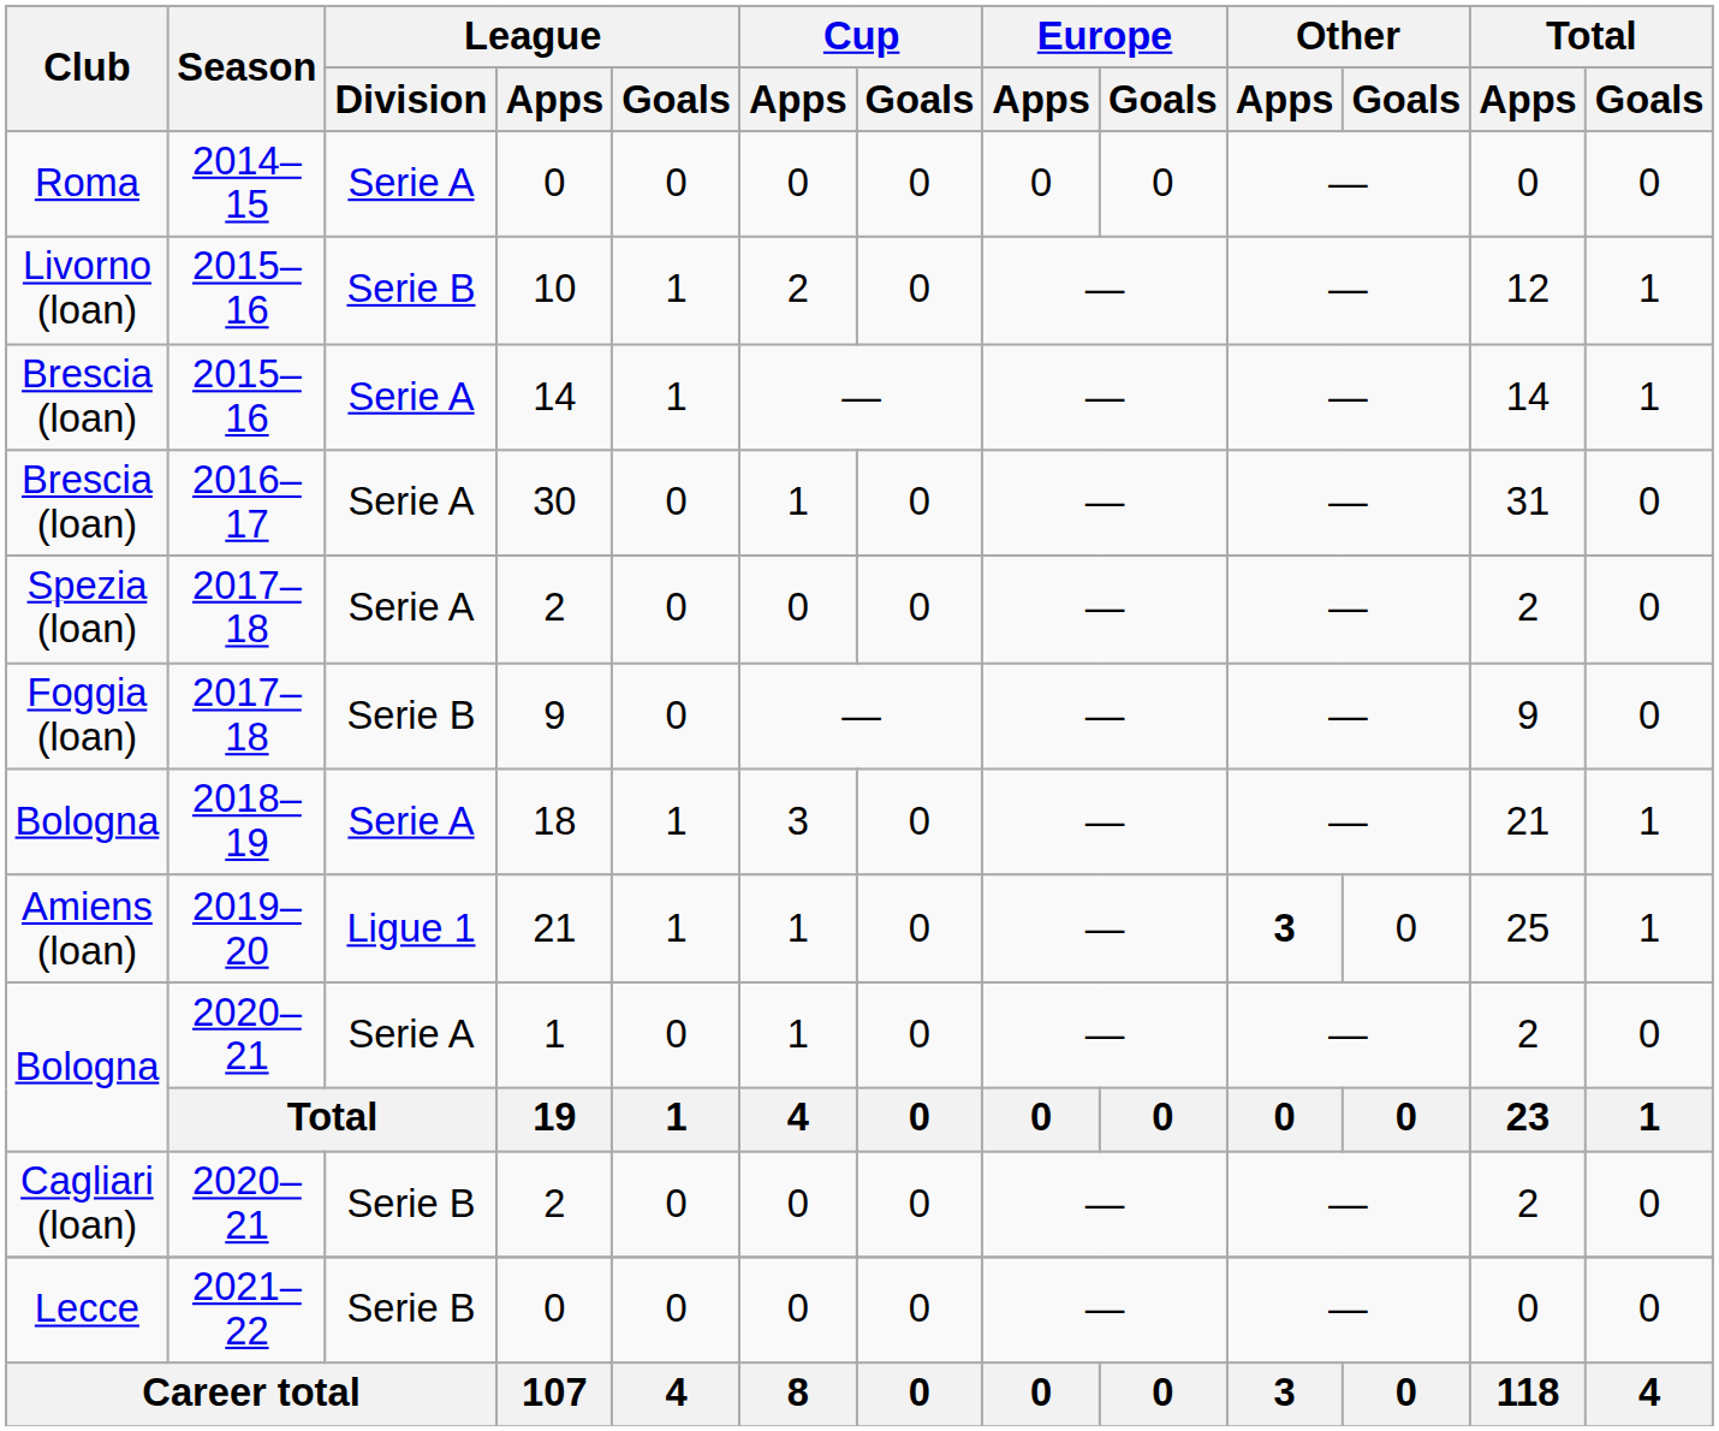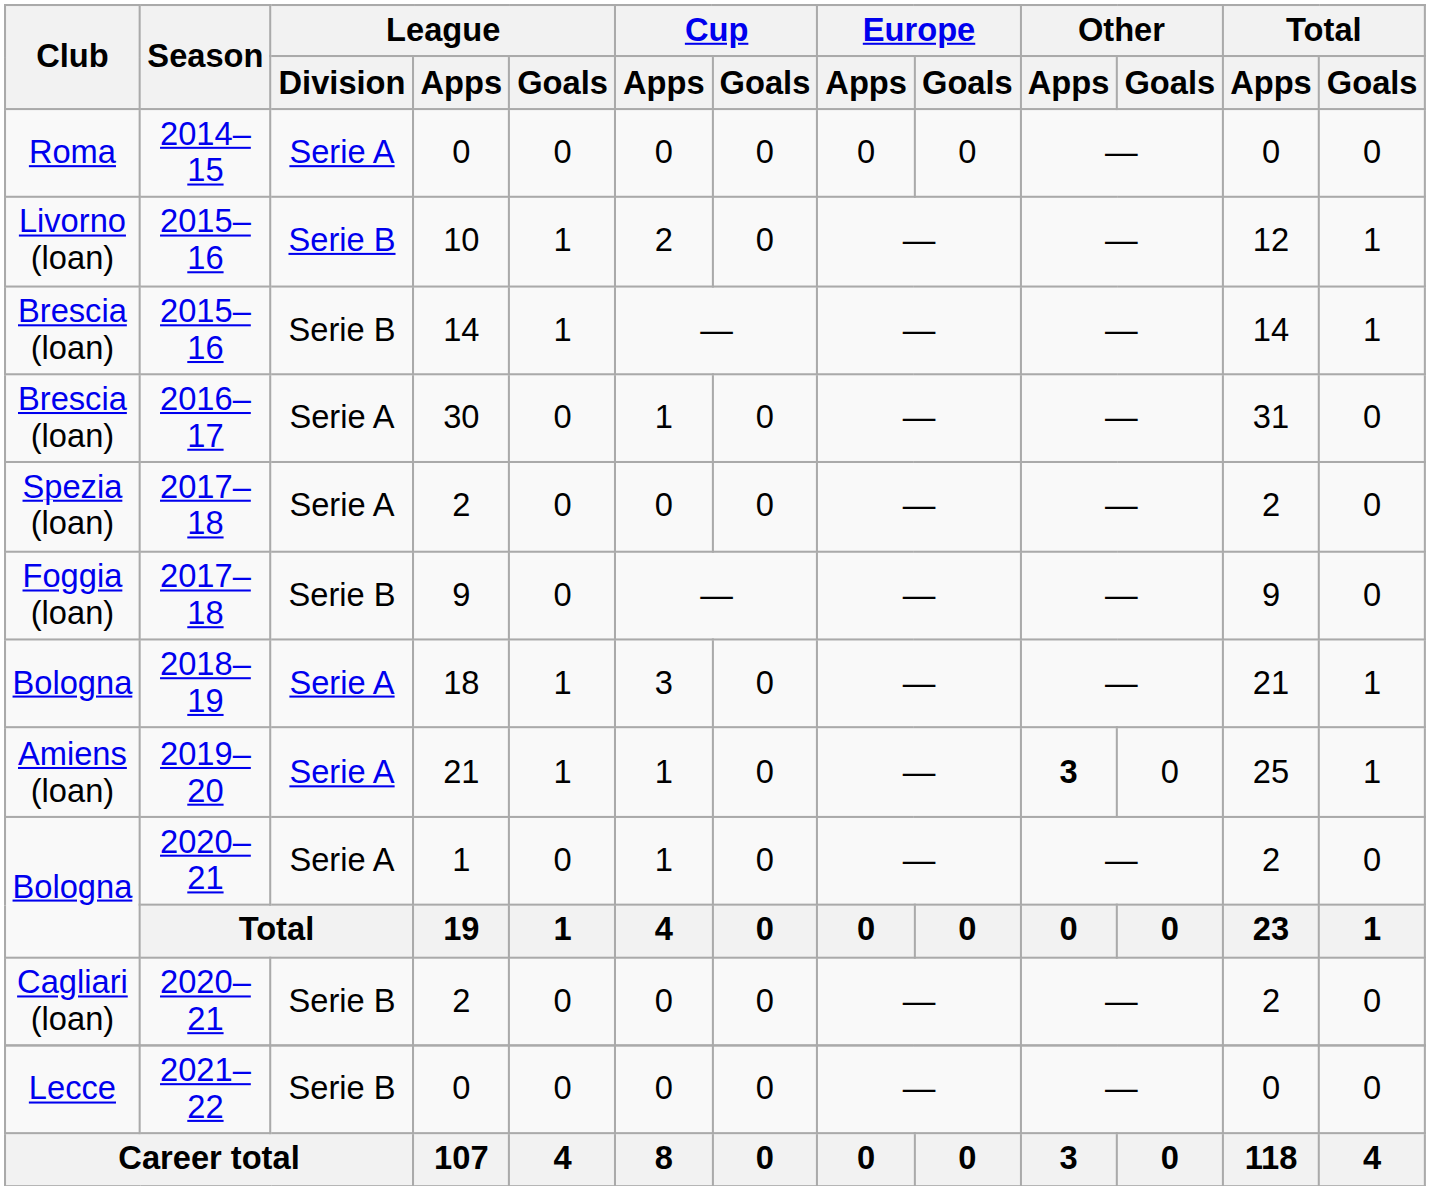 <table class="wikitable" style="text-align:center">
 <tr>
 <th rowspan="2">Club</th>
 <th rowspan="2">Season</th>
 <th colspan="3">League</th>
 <th colspan="2"><a href='#'>Cup</a></th>
 <th colspan="2"><a href='#'>Europe</a></th>
 <th colspan="2">Other</th>
 <th colspan="2">Total</th>
 </tr>
 <tr>
 <th>Division</th>
 <th>Apps</th>
 <th>Goals</th>
 <th>Apps</th>
 <th>Goals</th>
 <th>Apps</th>
 <th>Goals</th>
 <th>Apps</th>
 <th>Goals</th>
 <th>Apps</th>
 <th>Goals</th>
 </tr>
 <tr>
 <td><a href='#'>Roma</a></td>
 <td><a href='#'>2014–15</a></td>
 <td><a href='#'>Serie A</a></td>
 <td>0</td>
 <td>0</td>
 <td>0</td>
 <td>0</td>
 <td>0</td>
 <td>0</td>
 <td colspan="2">—</td>
 <td>0</td>
 <td>0</td>
 </tr>
 <tr>
 <td><a href='#'>Livorno</a> (loan)</td>
 <td><a href='#'>2015–16</a></td>
 <td><a href='#'>Serie B</a></td>
 <td>10</td>
 <td>1</td>
 <td>2</td>
 <td>0</td>
 <td colspan="2">—</td>
 <td colspan="2">—</td>
 <td>12</td>
 <td>1</td>
 </tr>
 <tr>
 <td><a href='#'>Brescia</a> (loan)</td>
 <td><a href='#'>2015–16</a></td>
-<td><a href='#'>Serie A</a></td>
+<td>Serie B</td>
 <td>14</td>
 <td>1</td>
 <td colspan="2">—</td>
 <td colspan="2">—</td>
 <td colspan="2">—</td>
 <td>14</td>
 <td>1</td>
 </tr>
 <tr>
 <td><a href='#'>Brescia</a> (loan)</td>
 <td><a href='#'>2016–17</a></td>
 <td>Serie A</td>
 <td>30</td>
 <td>0</td>
 <td>1</td>
 <td>0</td>
 <td colspan="2">—</td>
 <td colspan="2">—</td>
 <td>31</td>
 <td>0</td>
 </tr>
 <tr>
 <td><a href='#'>Spezia</a> (loan)</td>
 <td><a href='#'>2017–18</a></td>
 <td>Serie A</td>
 <td>2</td>
 <td>0</td>
 <td>0</td>
 <td>0</td>
 <td colspan="2">—</td>
 <td colspan="2">—</td>
 <td>2</td>
 <td>0</td>
 </tr>
 <tr>
 <td><a href='#'>Foggia</a> (loan)</td>
 <td><a href='#'>2017–18</a></td>
 <td>Serie B</td>
 <td>9</td>
 <td>0</td>
 <td colspan="2">—</td>
 <td colspan="2">—</td>
 <td colspan="2">—</td>
 <td>9</td>
 <td>0</td>
 </tr>
 <tr>
 <td><a href='#'>Bologna</a></td>
 <td><a href='#'>2018–19</a></td>
 <td><a href='#'>Serie A</a></td>
 <td>18</td>
 <td>1</td>
 <td>3</td>
 <td>0</td>
 <td colspan="2">—</td>
 <td colspan="2">—</td>
 <td>21</td>
 <td>1</td>
 </tr>
 <tr>
 <td><a href='#'>Amiens</a> (loan)</td>
 <td><a href='#'>2019–20</a></td>
-<td><a href='#'>Ligue 1</a></td>
+<td><a href='#'>Serie A</a></td>
 <td>21</td>
 <td>1</td>
 <td>1</td>
 <td>0</td>
 <td colspan="2">—</td>
 <td><strong>3</strong></td>
 <td>0</td>
 <td>25</td>
 <td>1</td>
 </tr>
 <tr>
 <td rowspan="2"><a href='#'>Bologna</a></td>
 <td><a href='#'>2020–21</a></td>
 <td>Serie A</td>
 <td>1</td>
 <td>0</td>
 <td>1</td>
 <td>0</td>
 <td colspan="2">—</td>
 <td colspan="2">—</td>
 <td>2</td>
 <td>0</td>
 </tr>
 <tr>
 <th colspan="2">Total</th>
 <th>19</th>
 <th>1</th>
 <th>4</th>
 <th>0</th>
 <th>0</th>
 <th>0</th>
 <th>0</th>
 <th>0</th>
 <th>23</th>
 <th>1</th>
 </tr>
 <tr>
 <td><a href='#'>Cagliari</a> (loan)</td>
 <td><a href='#'>2020–21</a></td>
 <td>Serie B</td>
 <td>2</td>
 <td>0</td>
 <td>0</td>
 <td>0</td>
 <td colspan="2">—</td>
 <td colspan="2">—</td>
 <td>2</td>
 <td>0</td>
 </tr>
 <tr>
 </tr>
 <tr>
 <td><a href='#'>Lecce</a></td>
 <td><a href='#'>2021–22</a></td>
 <td>Serie B</td>
 <td>0</td>
 <td>0</td>
 <td>0</td>
 <td>0</td>
 <td colspan="2">—</td>
 <td colspan="2">—</td>
 <td>0</td>
 <td>0</td>
 </tr>
 <tr>
 <th colspan="3">Career total</th>
 <th>107</th>
 <th>4</th>
 <th>8</th>
 <th>0</th>
 <th>0</th>
 <th>0</th>
 <th>3</th>
 <th>0</th>
 <th>118</th>
 <th>4</th>
 </tr>
 </table>
